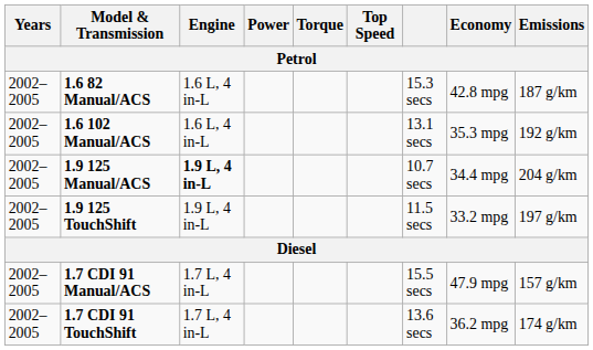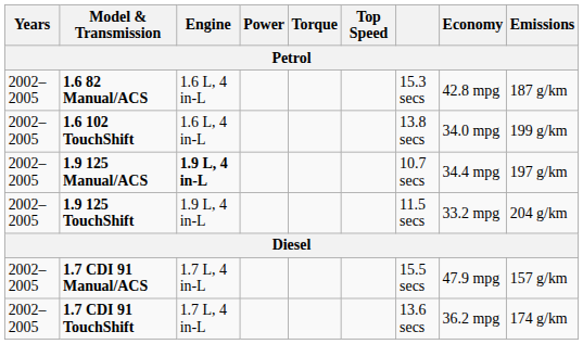 <table class="wikitable">
 <tr>
 <th>Years</th>
 <th>Model & Transmission</th>
 <th>Engine</th>
 <th>Power</th>
 <th>Torque</th>
 <th>Top Speed</th>
 <th></th>
 <th>Economy</th>
 <th>Emissions</th>
 </tr>
 <tr>
 <th colspan=9>Petrol</th>
 </tr>
 <tr>
 <td>2002–2005</td>
 <td><strong>1.6 82 Manual/ACS</strong></td>
 <td>1.6 L, 4 in-L</td>
 <td></td>
 <td></td>
 <td></td>
 <td>15.3 secs</td>
 <td>42.8 mpg</td>
 <td>187 g/km</td>
 </tr>
 <tr>
 <td>2002–2005</td>
-<td><strong>1.6 102 Manual/ACS</strong></td>
+<td><strong>1.6 102 TouchShift</strong></td>
 <td>1.6 L, 4 in-L</td>
 <td></td>
 <td></td>
 <td></td>
-<td>13.1 secs</td>
-<td>35.3 mpg</td>
-<td>192 g/km</td>
+<td>13.8 secs</td>
+<td>34.0 mpg</td>
+<td>199 g/km</td>
 </tr>
 <tr>
 <td>2002–2005</td>
 <td><strong>1.9 125 Manual/ACS</strong></td>
 <td><strong>1.9 L, 4 in-L</strong></td>
 <td></td>
 <td></td>
 <td></td>
 <td>10.7 secs</td>
 <td>34.4 mpg</td>
-<td>204 g/km</td>
+<td>197 g/km</td>
 </tr>
 <tr>
 <td>2002–2005</td>
 <td><strong>1.9 125 TouchShift</strong></td>
 <td>1.9 L, 4 in-L</td>
 <td></td>
 <td></td>
 <td></td>
 <td>11.5 secs</td>
 <td>33.2 mpg</td>
-<td>197 g/km</td>
+<td>204 g/km</td>
 </tr>
 <tr>
 <th colspan=9>Diesel</th>
 </tr>
 <tr>
 <td>2002–2005</td>
 <td><strong>1.7 CDI 91 Manual/ACS</strong></td>
 <td>1.7 L, 4 in-L</td>
 <td></td>
 <td></td>
 <td></td>
 <td>15.5 secs</td>
 <td>47.9 mpg</td>
 <td>157 g/km</td>
 </tr>
 <tr>
 <td>2002–2005</td>
 <td><strong>1.7 CDI 91 TouchShift</strong></td>
 <td>1.7 L, 4 in-L</td>
 <td></td>
 <td></td>
 <td></td>
 <td>13.6 secs</td>
 <td>36.2 mpg</td>
 <td>174 g/km</td>
 </tr>
 </table>
